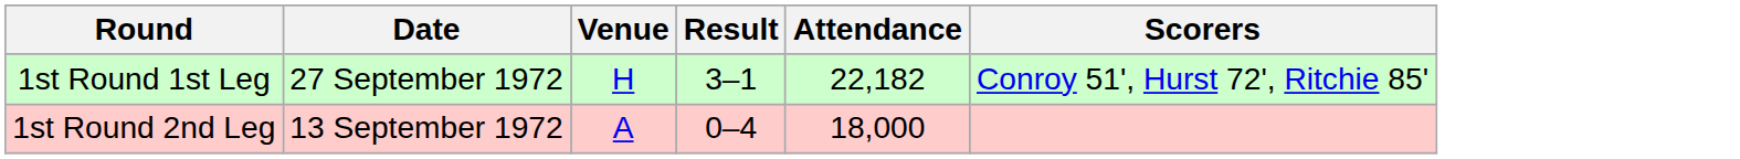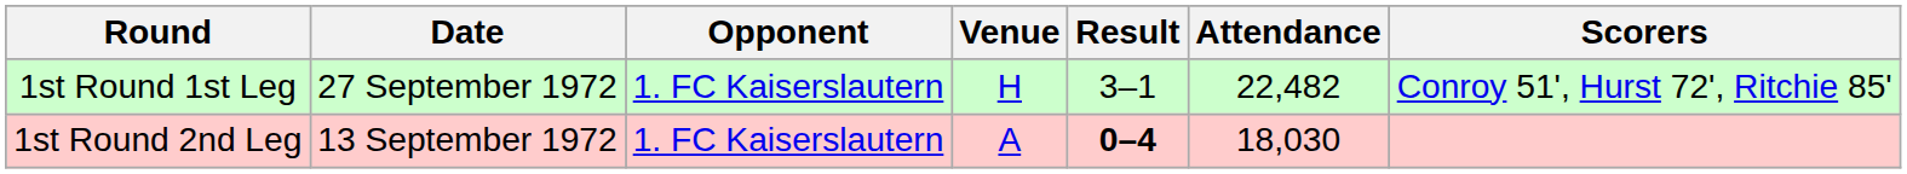 <table class="wikitable" style="font-size:100%; text-align:center">
 <tr>
 <th>Round</th>
 <th>Date</th>
+<th>Opponent</th>
 <th>Venue</th>
 <th>Result</th>
 <th>Attendance</th>
 <th>Scorers</th>
 </tr>
 <tr style="background-color: #CCFFCC;">
 <td>1st Round 1st Leg</td>
 <td>27 September 1972</td>
+<td><a href='#'>1. FC Kaiserslautern</a></td>
 <td><a href='#'>H</a></td>
 <td>3–1</td>
-<td>22,182</td>
+<td>22,482</td>
 <td><a href='#'>Conroy</a> 51', <a href='#'>Hurst</a> 72', <a href='#'>Ritchie</a> 85'</td>
 </tr>
 <tr style="background-color: #FFCCCC;">
 <td>1st Round 2nd Leg</td>
 <td>13 September 1972</td>
+<td><a href='#'>1. FC Kaiserslautern</a></td>
 <td><a href='#'>A</a></td>
-<td>0–4</td>
-<td>18,000</td>
+<td><strong>0–4</strong></td>
+<td>18,030</td>
 <td></td>
 </tr>
 </table>
